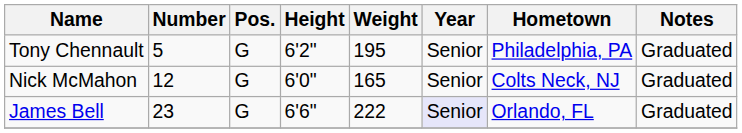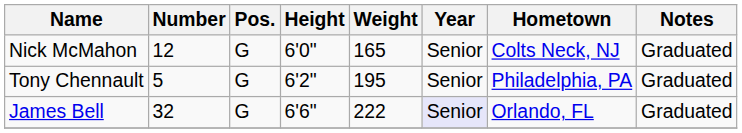 <table class="wikitable sortable" border="1">
 <tr>
 <th>Name</th>
 <th>Number</th>
 <th>Pos.</th>
 <th>Height</th>
 <th>Weight</th>
 <th>Year</th>
 <th>Hometown</th>
 <th class="unsortable">Notes</th>
 </tr>
 <tr>
+<td sortname>Nick McMahon</td>
+<td>12</td>
+<td>G</td>
+<td>6'0"</td>
+<td>165</td>
+<td>Senior</td>
+<td><a href='#'>Colts Neck, NJ</a></td>
+<td>Graduated</td>
+</tr>
+<tr>
 <td sortname>Tony Chennault</td>
 <td>5</td>
 <td>G</td>
 <td>6'2"</td>
 <td>195</td>
 <td>Senior</td>
 <td><a href='#'>Philadelphia, PA</a></td>
 <td>Graduated</td>
 </tr>
 <tr>
-<td sortname>Nick McMahon</td>
-<td>12</td>
-<td>G</td>
-<td>6'0"</td>
-<td>165</td>
-<td>Senior</td>
-<td><a href='#'>Colts Neck, NJ</a></td>
-<td>Graduated</td>
-</tr>
-<tr>
 <td sortname><a href='#'>James Bell</a></td>
-<td>23</td>
+<td>32</td>
 <td>G</td>
 <td>6'6"</td>
 <td>222</td>
 <td style="background: lavender;">Senior</td>
 <td><a href='#'>Orlando, FL</a></td>
 <td>Graduated</td>
 </tr>
 <tr>
 </tr>
 </table>
